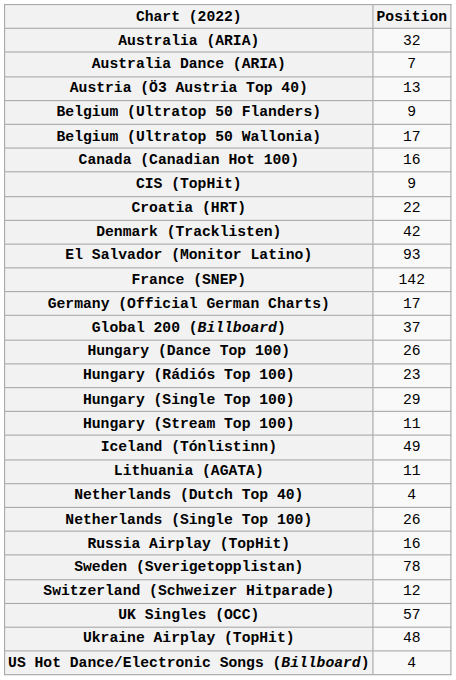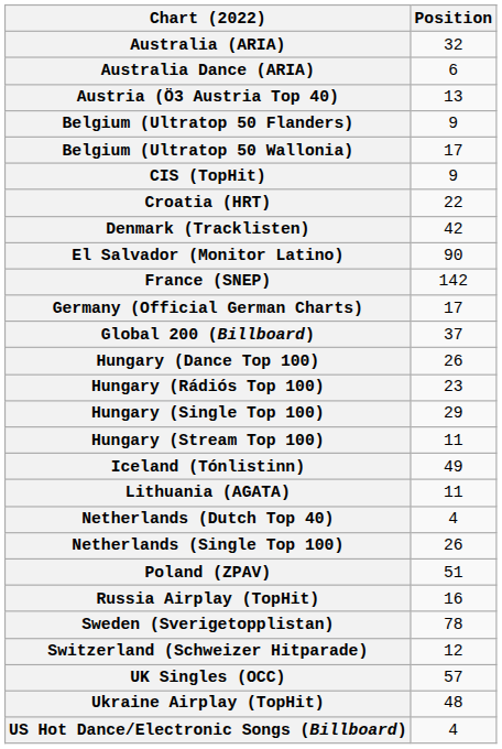 <table class="wikitable sortable plainrowheaders" style="text-align:center">
 <tr>
 <th scope="col">Chart (2022)</th>
 <th scope="col">Position</th>
 </tr>
 <tr>
 <th scope="row">Australia (ARIA)</th>
 <td>32</td>
 </tr>
 <tr>
 <th scope="row">Australia Dance (ARIA)</th>
-<td>7</td>
+<td>6</td>
 </tr>
 <tr>
 <th scope="row">Austria (Ö3 Austria Top 40)</th>
 <td>13</td>
 </tr>
 <tr>
 <th scope="row">Belgium (Ultratop 50 Flanders)</th>
 <td>9</td>
 </tr>
 <tr>
 <th scope="row">Belgium (Ultratop 50 Wallonia)</th>
 <td>17</td>
-</tr>
-<tr>
-<th scope="row">Canada (Canadian Hot 100)</th>
-<td>16</td>
 </tr>
 <tr>
 <th scope="row">CIS (TopHit)</th>
 <td>9</td>
 </tr>
 <tr>
 <th scope="row">Croatia (HRT)</th>
 <td>22</td>
 </tr>
 <tr>
 <th scope="row">Denmark (Tracklisten)</th>
 <td>42</td>
 </tr>
 <tr>
 <th scope="row">El Salvador (Monitor Latino)</th>
-<td>93</td>
+<td>90</td>
 </tr>
 <tr>
 <th scope="row">France (SNEP)</th>
 <td>142</td>
 </tr>
 <tr>
 <th scope="row">Germany (Official German Charts)</th>
 <td>17</td>
 </tr>
 <tr>
 <th scope="row">Global 200 (<em>Billboard</em>)</th>
 <td>37</td>
 </tr>
 <tr>
 <th scope="row">Hungary (Dance Top 100)</th>
 <td>26</td>
 </tr>
 <tr>
 <th scope="row">Hungary (Rádiós Top 100)</th>
 <td>23</td>
 </tr>
 <tr>
 <th scope="row">Hungary (Single Top 100)</th>
 <td>29</td>
 </tr>
 <tr>
 <th scope="row">Hungary (Stream Top 100)</th>
 <td>11</td>
 </tr>
 <tr>
 <th scope="row">Iceland (Tónlistinn)</th>
 <td>49</td>
 </tr>
 <tr>
 <th scope="row">Lithuania (AGATA)</th>
 <td>11</td>
 </tr>
 <tr>
 <th scope="row">Netherlands (Dutch Top 40)</th>
 <td>4</td>
 </tr>
 <tr>
 <th scope="row">Netherlands (Single Top 100)</th>
 <td>26</td>
 </tr>
 <tr>
+<th scope="row">Poland (ZPAV)</th>
+<td>51</td>
+</tr>
+<tr>
 <th scope="row">Russia Airplay (TopHit)</th>
 <td>16</td>
 </tr>
 <tr>
 <th scope="row">Sweden (Sverigetopplistan)</th>
 <td>78</td>
 </tr>
 <tr>
 <th scope="row">Switzerland (Schweizer Hitparade)</th>
 <td>12</td>
 </tr>
 <tr>
 <th scope="row">UK Singles (OCC)</th>
 <td>57</td>
 </tr>
 <tr>
 <th scope="row">Ukraine Airplay (TopHit)</th>
 <td>48</td>
 </tr>
 <tr>
 <th scope="row">US Hot Dance/Electronic Songs (<em>Billboard</em>)</th>
 <td>4</td>
 </tr>
 </table>
